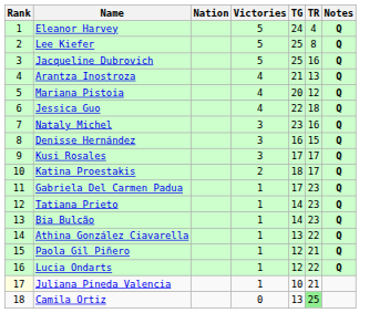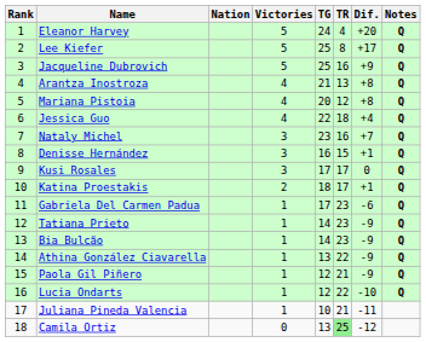 <table class="wikitable sortable" style="text-align:center">
 <tr>
 <th>Rank</th>
 <th>Name</th>
 <th>Nation</th>
 <th>Victories</th>
 <th>TG</th>
 <th>TR</th>
+<th>Dif.</th>
 <th>Notes</th>
 </tr>
 <tr style="background:#cfc">
 <td>1</td>
 <td align=left><a href='#'>Eleanor Harvey</a></td>
 <td align=left></td>
 <td>5</td>
 <td>24</td>
 <td>4</td>
+<td>+20</td>
 <td><strong>Q</strong></td>
 </tr>
 <tr style="background:#cfc">
 <td>2</td>
 <td align=left><a href='#'>Lee Kiefer</a></td>
 <td align=left></td>
 <td>5</td>
 <td>25</td>
 <td>8</td>
+<td>+17</td>
 <td><strong>Q</strong></td>
 </tr>
 <tr style="background:#cfc">
 <td>3</td>
 <td align=left><a href='#'>Jacqueline Dubrovich</a></td>
 <td align=left></td>
 <td>5</td>
 <td>25</td>
 <td>16</td>
+<td>+9</td>
 <td><strong>Q</strong></td>
 </tr>
 <tr style="background:#cfc">
 <td>4</td>
 <td align=left><a href='#'>Arantza Inostroza</a></td>
 <td align=left></td>
 <td>4</td>
 <td>21</td>
 <td>13</td>
+<td>+8</td>
 <td><strong>Q</strong></td>
 </tr>
 <tr style="background:#cfc">
 <td>5</td>
 <td align=left><a href='#'>Mariana Pistoia</a></td>
 <td align=left></td>
 <td>4</td>
 <td>20</td>
 <td>12</td>
+<td>+8</td>
 <td><strong>Q</strong></td>
 </tr>
 <tr style="background:#cfc">
 <td>6</td>
 <td align=left><a href='#'>Jessica Guo</a></td>
 <td align=left></td>
 <td>4</td>
 <td>22</td>
 <td>18</td>
+<td>+4</td>
 <td><strong>Q</strong></td>
 </tr>
 <tr style="background:#cfc">
 <td>7</td>
 <td align=left><a href='#'>Nataly Michel</a></td>
 <td align=left></td>
 <td>3</td>
 <td>23</td>
 <td>16</td>
+<td>+7</td>
 <td><strong>Q</strong></td>
 </tr>
 <tr style="background:#cfc">
 <td>8</td>
 <td align=left><a href='#'>Denisse Hernández</a></td>
 <td align=left></td>
 <td>3</td>
 <td>16</td>
 <td>15</td>
+<td>+1</td>
 <td><strong>Q</strong></td>
 </tr>
 <tr style="background:#cfc">
 <td>9</td>
 <td align=left><a href='#'>Kusi Rosales</a></td>
 <td align=left></td>
 <td>3</td>
 <td>17</td>
 <td>17</td>
+<td>0</td>
 <td><strong>Q</strong></td>
 </tr>
 <tr style="background:#cfc">
 <td>10</td>
 <td align=left><a href='#'>Katina Proestakis</a></td>
 <td align=left></td>
 <td>2</td>
 <td>18</td>
 <td>17</td>
+<td>+1</td>
 <td><strong>Q</strong></td>
 </tr>
 <tr style="background:#cfc">
 <td>11</td>
 <td align=left><a href='#'>Gabriela Del Carmen Padua</a></td>
 <td align=left></td>
 <td>1</td>
 <td>17</td>
 <td>23</td>
+<td>-6</td>
 <td><strong>Q</strong></td>
 </tr>
 <tr style="background:#cfc">
 <td>12</td>
 <td align=left><a href='#'>Tatiana Prieto</a></td>
 <td align=left></td>
 <td>1</td>
 <td>14</td>
 <td>23</td>
+<td>-9</td>
 <td><strong>Q</strong></td>
 </tr>
 <tr style="background:#cfc">
 <td>13</td>
 <td align=left><a href='#'>Bia Bulcão</a></td>
 <td align=left></td>
 <td>1</td>
 <td>14</td>
 <td>23</td>
+<td>-9</td>
 <td><strong>Q</strong></td>
 </tr>
 <tr style="background:#cfc">
 <td>14</td>
 <td align=left><a href='#'>Athina González Ciavarella</a></td>
 <td align=left></td>
 <td>1</td>
 <td>13</td>
 <td>22</td>
+<td>-9</td>
 <td><strong>Q</strong></td>
 </tr>
 <tr style="background:#cfc">
 <td>15</td>
 <td align=left><a href='#'>Paola Gil Piñero</a></td>
 <td align=left></td>
 <td>1</td>
 <td>12</td>
 <td>21</td>
+<td>-9</td>
 <td><strong>Q</strong></td>
 </tr>
 <tr style="background:#cfc">
 <td>16</td>
 <td align=left><a href='#'>Lucia Ondarts</a></td>
 <td align=left></td>
 <td>1</td>
 <td>12</td>
 <td>22</td>
+<td>-10</td>
 <td><strong>Q</strong></td>
 </tr>
 <tr>
-<td style="background: lightyellow;">17</td>
+<td>17</td>
 <td align=left><a href='#'>Juliana Pineda Valencia</a></td>
 <td align=left></td>
 <td>1</td>
 <td>10</td>
 <td>21</td>
+<td>-11</td>
 <td></td>
 </tr>
 <tr>
 <td>18</td>
 <td align=left><a href='#'>Camila Ortiz</a></td>
 <td align=left></td>
 <td>0</td>
 <td>13</td>
 <td style="background: lightgreen;">25</td>
+<td>-12</td>
 <td></td>
 </tr>
 </table>
